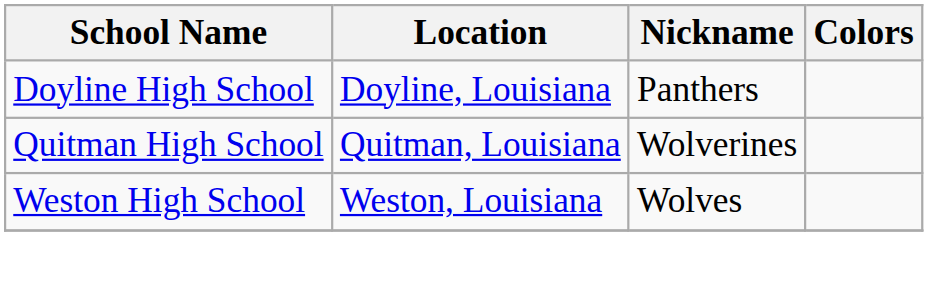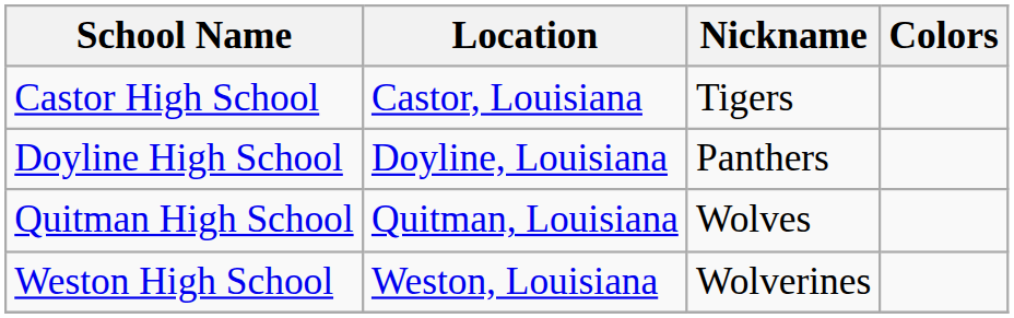 <table class="wikitable">
 <tr>
 <th>School Name</th>
 <th>Location</th>
 <th>Nickname</th>
 <th>Colors</th>
+</tr>
+<tr>
+<td><a href='#'>Castor High School</a></td>
+<td><a href='#'>Castor, Louisiana</a></td>
+<td>Tigers</td>
+<td> </td>
 </tr>
 <tr>
 <td><a href='#'>Doyline High School</a></td>
 <td><a href='#'>Doyline, Louisiana</a></td>
 <td>Panthers</td>
 <td> </td>
 </tr>
 <tr>
 <td><a href='#'>Quitman High School</a></td>
 <td><a href='#'>Quitman, Louisiana</a></td>
-<td>Wolverines</td>
+<td>Wolves</td>
 <td> </td>
 </tr>
 <tr>
 <td><a href='#'>Weston High School</a></td>
 <td><a href='#'>Weston, Louisiana</a></td>
-<td>Wolves</td>
+<td>Wolverines</td>
 <td> </td>
 </tr>
 <tr>
 </tr>
 </table>
